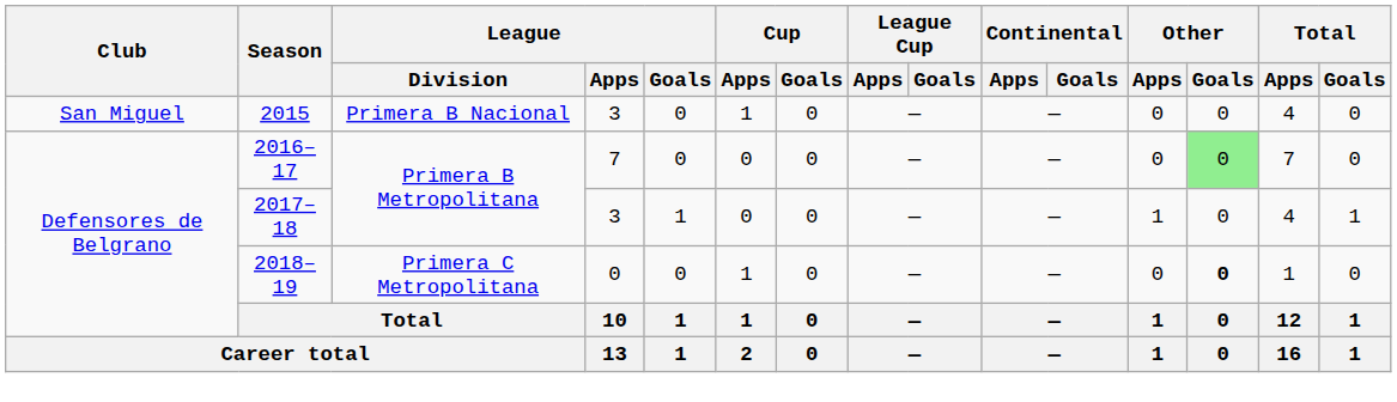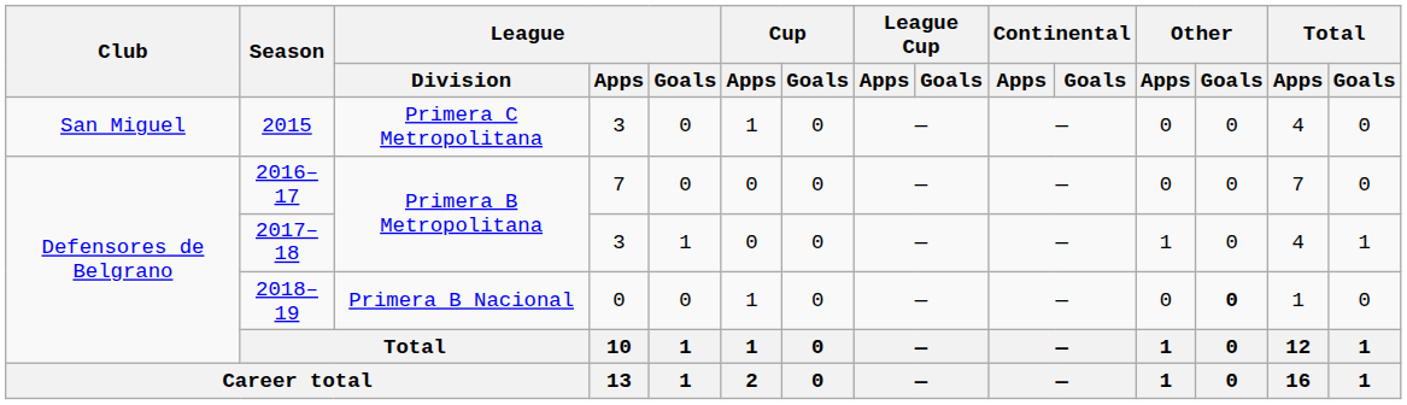 <table class="wikitable" style="text-align:center">
 <tr>
 <th rowspan="2">Club</th>
 <th rowspan="2">Season</th>
 <th colspan="3">League</th>
 <th colspan="2">Cup</th>
 <th colspan="2">League Cup</th>
 <th colspan="2">Continental</th>
 <th colspan="2">Other</th>
 <th colspan="2">Total</th>
 </tr>
 <tr>
 <th>Division</th>
 <th>Apps</th>
 <th>Goals</th>
 <th>Apps</th>
 <th>Goals</th>
 <th>Apps</th>
 <th>Goals</th>
 <th>Apps</th>
 <th>Goals</th>
 <th>Apps</th>
 <th>Goals</th>
 <th>Apps</th>
 <th>Goals</th>
 </tr>
 <tr>
 <td rowspan="1"><a href='#'>San Miguel</a></td>
 <td><a href='#'>2015</a></td>
-<td rowspan="1"><a href='#'>Primera B Nacional</a></td>
+<td rowspan="1"><a href='#'>Primera C Metropolitana</a></td>
 <td>3</td>
 <td>0</td>
 <td>1</td>
 <td>0</td>
 <td colspan="2">—</td>
 <td colspan="2">—</td>
 <td>0</td>
 <td>0</td>
 <td>4</td>
 <td>0</td>
 </tr>
 <tr>
 <td rowspan="4"><a href='#'>Defensores de Belgrano</a></td>
 <td><a href='#'>2016–17</a></td>
 <td rowspan="2"><a href='#'>Primera B Metropolitana</a></td>
 <td>7</td>
 <td>0</td>
 <td>0</td>
 <td>0</td>
 <td colspan="2">—</td>
 <td colspan="2">—</td>
 <td>0</td>
-<td style="background: lightgreen;">0</td>
+<td>0</td>
 <td>7</td>
 <td>0</td>
 </tr>
 <tr>
 <td><a href='#'>2017–18</a></td>
 <td>3</td>
 <td>1</td>
 <td>0</td>
 <td>0</td>
 <td colspan="2">—</td>
 <td colspan="2">—</td>
 <td>1</td>
 <td>0</td>
 <td>4</td>
 <td>1</td>
 </tr>
 <tr>
 <td><a href='#'>2018–19</a></td>
-<td rowspan="1"><a href='#'>Primera C Metropolitana</a></td>
+<td rowspan="1"><a href='#'>Primera B Nacional</a></td>
 <td>0</td>
 <td>0</td>
 <td>1</td>
 <td>0</td>
 <td colspan="2">—</td>
 <td colspan="2">—</td>
 <td>0</td>
 <td><strong>0</strong></td>
 <td>1</td>
 <td>0</td>
 </tr>
 <tr>
 <th colspan="2">Total</th>
 <th>10</th>
 <th>1</th>
 <th>1</th>
 <th>0</th>
 <th colspan="2">—</th>
 <th colspan="2">—</th>
 <th>1</th>
 <th>0</th>
 <th>12</th>
 <th>1</th>
 </tr>
 <tr>
 <th colspan="3">Career total</th>
 <th>13</th>
 <th>1</th>
 <th>2</th>
 <th>0</th>
 <th colspan="2">—</th>
 <th colspan="2">—</th>
 <th>1</th>
 <th>0</th>
 <th>16</th>
 <th>1</th>
 </tr>
 </table>
